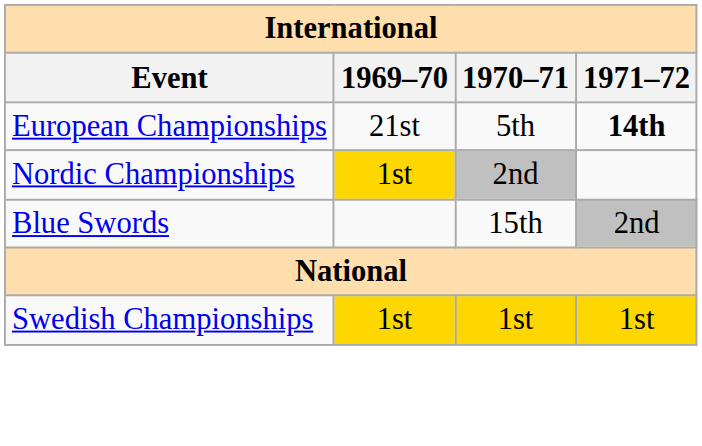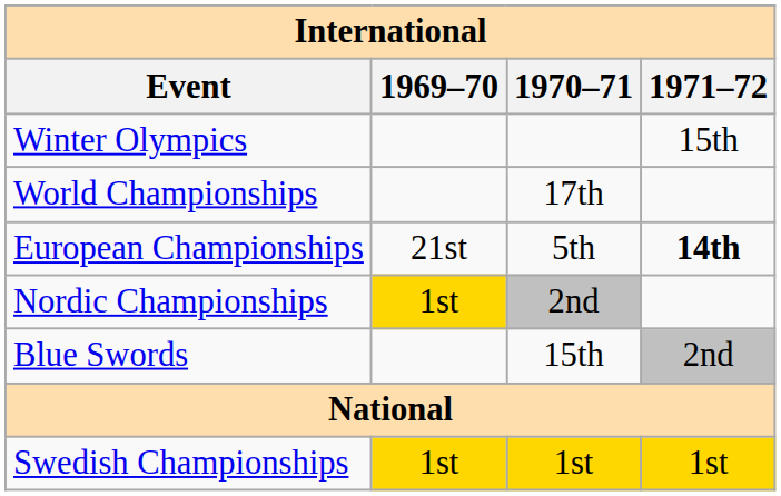 <table class="wikitable" style="text-align:center">
 <tr>
 <th style="background-color: #ffdead; " colspan=4 align=center>International</th>
 </tr>
 <tr>
 <th>Event</th>
 <th>1969–70</th>
 <th>1970–71</th>
 <th>1971–72</th>
+</tr>
+<tr>
+<td align=left><a href='#'>Winter Olympics</a></td>
+<td></td>
+<td></td>
+<td>15th</td>
+</tr>
+<tr>
+<td align=left><a href='#'>World Championships</a></td>
+<td></td>
+<td>17th</td>
+<td></td>
 </tr>
 <tr>
 <td align=left><a href='#'>European Championships</a></td>
 <td>21st</td>
 <td>5th</td>
 <td><strong>14th</strong></td>
 </tr>
 <tr>
 <td align=left><a href='#'>Nordic Championships</a></td>
 <td bgcolor=gold>1st</td>
 <td bgcolor=silver>2nd</td>
 <td></td>
 </tr>
 <tr>
 <td align=left><a href='#'>Blue Swords</a></td>
 <td></td>
 <td>15th</td>
 <td bgcolor=silver>2nd</td>
 </tr>
 <tr>
 <th style="background-color: #ffdead; " colspan=4 align=center>National</th>
 </tr>
 <tr>
 <td align=left><a href='#'>Swedish Championships</a></td>
 <td bgcolor=gold>1st</td>
 <td bgcolor=gold>1st</td>
 <td bgcolor=gold>1st</td>
 </tr>
 </table>
